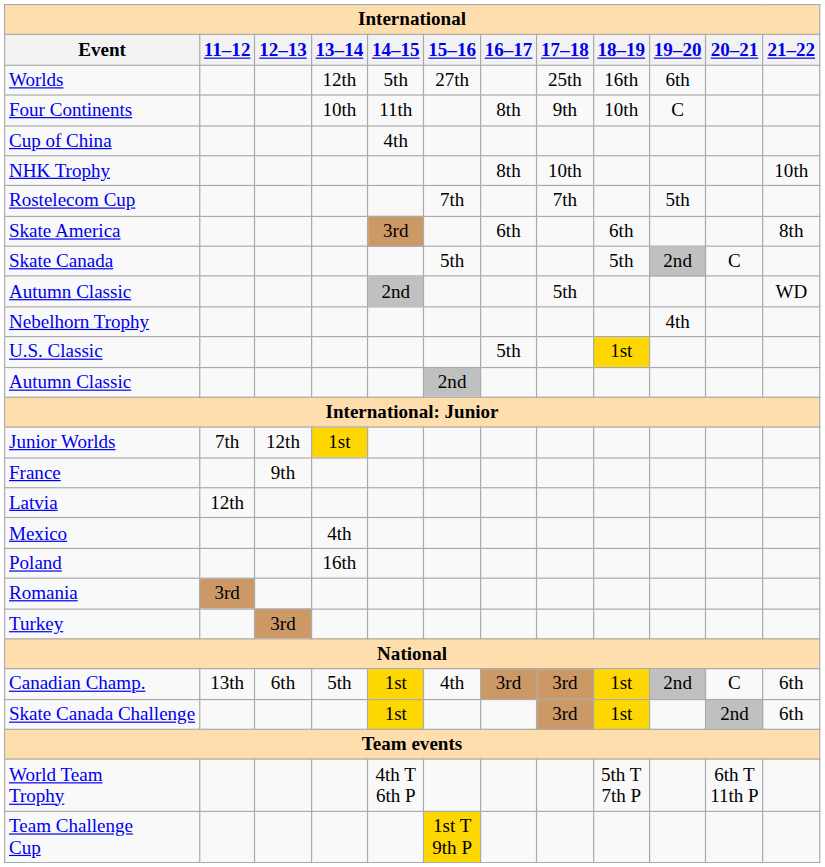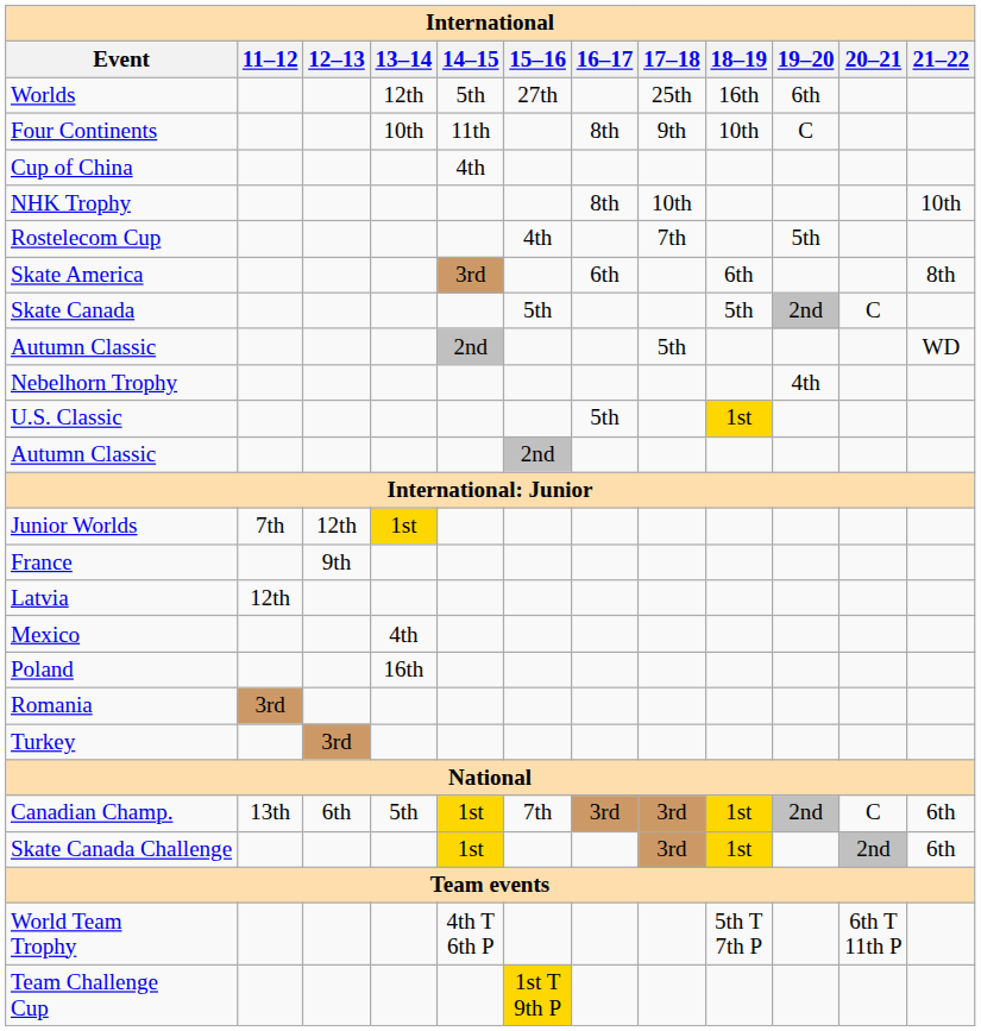 <table class="wikitable" style="text-align:center">
 <tr>
 <th colspan="12" style="background-color: #ffdead;">International</th>
 </tr>
 <tr>
 <th>Event</th>
 <th><a href='#'>11–12</a></th>
 <th><a href='#'>12–13</a></th>
 <th><a href='#'>13–14</a></th>
 <th><a href='#'>14–15</a></th>
 <th><a href='#'>15–16</a></th>
 <th><a href='#'>16–17</a></th>
 <th><a href='#'>17–18</a></th>
 <th><a href='#'>18–19</a></th>
 <th><a href='#'>19–20</a></th>
 <th><a href='#'>20–21</a></th>
 <th><a href='#'>21–22</a></th>
 </tr>
 <tr>
 <td align=left><a href='#'>Worlds</a></td>
 <td></td>
 <td></td>
 <td>12th</td>
 <td>5th</td>
 <td>27th</td>
 <td></td>
 <td>25th</td>
 <td>16th</td>
 <td>6th</td>
 <td></td>
 <td></td>
 </tr>
 <tr>
 <td align=left><a href='#'>Four Continents</a></td>
 <td></td>
 <td></td>
 <td>10th</td>
 <td>11th</td>
 <td></td>
 <td>8th</td>
 <td>9th</td>
 <td>10th</td>
 <td>C</td>
 <td></td>
 <td></td>
 </tr>
 <tr>
 <td align=left> <a href='#'>Cup of China</a></td>
 <td></td>
 <td></td>
 <td></td>
 <td>4th</td>
 <td></td>
 <td></td>
 <td></td>
 <td></td>
 <td></td>
 <td></td>
 <td></td>
 </tr>
 <tr>
 <td align=left> <a href='#'>NHK Trophy</a></td>
 <td></td>
 <td></td>
 <td></td>
 <td></td>
 <td></td>
 <td>8th</td>
 <td>10th</td>
 <td></td>
 <td></td>
 <td></td>
 <td>10th</td>
 </tr>
 <tr>
 <td align=left> <a href='#'>Rostelecom Cup</a></td>
 <td></td>
 <td></td>
 <td></td>
 <td></td>
-<td>7th</td>
+<td>4th</td>
 <td></td>
 <td>7th</td>
 <td></td>
 <td>5th</td>
 <td></td>
 <td></td>
 </tr>
 <tr>
 <td align=left> <a href='#'>Skate America</a></td>
 <td></td>
 <td></td>
 <td></td>
 <td bgcolor=cc9966>3rd</td>
 <td></td>
 <td>6th</td>
 <td></td>
 <td>6th</td>
 <td></td>
 <td></td>
 <td>8th</td>
 </tr>
 <tr>
 <td align=left> <a href='#'>Skate Canada</a></td>
 <td></td>
 <td></td>
 <td></td>
 <td></td>
 <td>5th</td>
 <td></td>
 <td></td>
 <td>5th</td>
 <td bgcolor=silver>2nd</td>
 <td>C</td>
 <td></td>
 </tr>
 <tr>
 <td align=left> <a href='#'>Autumn Classic</a></td>
 <td></td>
 <td></td>
 <td></td>
 <td bgcolor=silver>2nd</td>
 <td></td>
 <td></td>
 <td>5th</td>
 <td></td>
 <td></td>
 <td></td>
 <td>WD</td>
 </tr>
 <tr>
 <td align=left> <a href='#'>Nebelhorn Trophy</a></td>
 <td></td>
 <td></td>
 <td></td>
 <td></td>
 <td></td>
 <td></td>
 <td></td>
 <td></td>
 <td>4th</td>
 <td></td>
 <td></td>
 </tr>
 <tr>
 <td align=left> <a href='#'>U.S. Classic</a></td>
 <td></td>
 <td></td>
 <td></td>
 <td></td>
 <td></td>
 <td>5th</td>
 <td></td>
 <td bgcolor=gold>1st</td>
 <td></td>
 <td></td>
 <td></td>
 </tr>
 <tr>
 <td align=left><a href='#'>Autumn Classic</a></td>
 <td></td>
 <td></td>
 <td></td>
 <td></td>
 <td bgcolor=silver>2nd</td>
 <td></td>
 <td></td>
 <td></td>
 <td></td>
 <td></td>
 <td></td>
 </tr>
 <tr>
 <th colspan="12" style="background-color: #ffdead;">International: Junior</th>
 </tr>
 <tr>
 <td align=left><a href='#'>Junior Worlds</a></td>
 <td>7th</td>
 <td>12th</td>
 <td bgcolor=gold>1st</td>
 <td></td>
 <td></td>
 <td></td>
 <td></td>
 <td></td>
 <td></td>
 <td></td>
 <td></td>
 </tr>
 <tr>
 <td align=left> <a href='#'>France</a></td>
 <td></td>
 <td>9th</td>
 <td></td>
 <td></td>
 <td></td>
 <td></td>
 <td></td>
 <td></td>
 <td></td>
 <td></td>
 <td></td>
 </tr>
 <tr>
 <td align=left> <a href='#'>Latvia</a></td>
 <td>12th</td>
 <td></td>
 <td></td>
 <td></td>
 <td></td>
 <td></td>
 <td></td>
 <td></td>
 <td></td>
 <td></td>
 <td></td>
 </tr>
 <tr>
 <td align=left> <a href='#'>Mexico</a></td>
 <td></td>
 <td></td>
 <td>4th</td>
 <td></td>
 <td></td>
 <td></td>
 <td></td>
 <td></td>
 <td></td>
 <td></td>
 <td></td>
 </tr>
 <tr>
 <td align=left> <a href='#'>Poland</a></td>
 <td></td>
 <td></td>
 <td>16th</td>
 <td></td>
 <td></td>
 <td></td>
 <td></td>
 <td></td>
 <td></td>
 <td></td>
 <td></td>
 </tr>
 <tr>
 <td align=left> <a href='#'>Romania</a></td>
 <td bgcolor=cc9966>3rd</td>
 <td></td>
 <td></td>
 <td></td>
 <td></td>
 <td></td>
 <td></td>
 <td></td>
 <td></td>
 <td></td>
 <td></td>
 </tr>
 <tr>
 <td align=left> <a href='#'>Turkey</a></td>
 <td></td>
 <td bgcolor=cc9966>3rd</td>
 <td></td>
 <td></td>
 <td></td>
 <td></td>
 <td></td>
 <td></td>
 <td></td>
 <td></td>
 <td></td>
 </tr>
 <tr>
 <th colspan="12" style="background-color: #ffdead;">National</th>
 </tr>
 <tr>
 <td align=left><a href='#'>Canadian Champ.</a></td>
 <td>13th</td>
 <td>6th</td>
 <td>5th</td>
 <td bgcolor=gold>1st</td>
-<td>4th</td>
+<td>7th</td>
 <td bgcolor=cc9966>3rd</td>
 <td bgcolor=cc9966>3rd</td>
 <td bgcolor=gold>1st</td>
 <td bgcolor=silver>2nd</td>
 <td>C</td>
 <td>6th</td>
 </tr>
 <tr>
 <td align=left><a href='#'>Skate Canada  Challenge</a></td>
 <td></td>
 <td></td>
 <td></td>
 <td bgcolor=gold>1st</td>
 <td></td>
 <td></td>
 <td bgcolor=cc9966>3rd</td>
 <td bgcolor=gold>1st</td>
 <td></td>
 <td bgcolor=silver>2nd</td>
 <td>6th</td>
 </tr>
 <tr>
 <th colspan="12" style="background-color: #ffdead;">Team events</th>
 </tr>
 <tr>
 <td align=left><a href='#'>World Team<br>Trophy</a></td>
 <td></td>
 <td></td>
 <td></td>
 <td>4th T<br>6th P</td>
 <td></td>
 <td></td>
 <td></td>
 <td>5th T<br>7th P</td>
 <td></td>
 <td>6th T<br>11th P</td>
 <td></td>
 </tr>
 <tr>
 <td align=left><a href='#'>Team Challenge<br>Cup</a></td>
 <td></td>
 <td></td>
 <td></td>
 <td></td>
 <td bgcolor=gold>1st T<br>9th P</td>
 <td></td>
 <td></td>
 <td></td>
 <td></td>
 <td></td>
 <td></td>
 </tr>
 </table>
